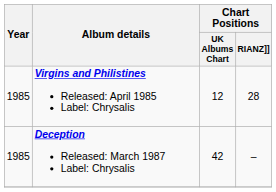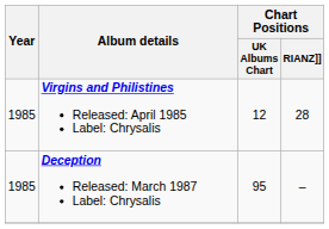 <table class="wikitable" style=text-align:center;>
 <tr>
 <th rowspan="2">Year</th>
 <th rowspan="2" width="250">Album details</th>
 <th colspan="2">Chart Positions</th>
 </tr>
 <tr style="font-size:smaller;">
 <th width="30">UK Albums Chart<br></th>
 <th width="30">RIANZ]]<br></th>
 </tr>
 <tr>
 <td>1985</td>
 <td align=left><strong><em><a href='#'>Virgins and Philistines</a></em></strong><br><ul><li>Released: April 1985</li><li>Label: Chrysalis</li></ul></td>
 <td>12</td>
 <td>28</td>
 </tr>
 <tr>
 <td>1985</td>
 <td align=left><strong><em><a href='#'>Deception</a></em></strong><br><ul><li>Released: March 1987</li><li>Label: Chrysalis</li></ul></td>
-<td>42</td>
+<td>95</td>
 <td>–</td>
 </tr>
 <tr>
 </tr>
 </table>
